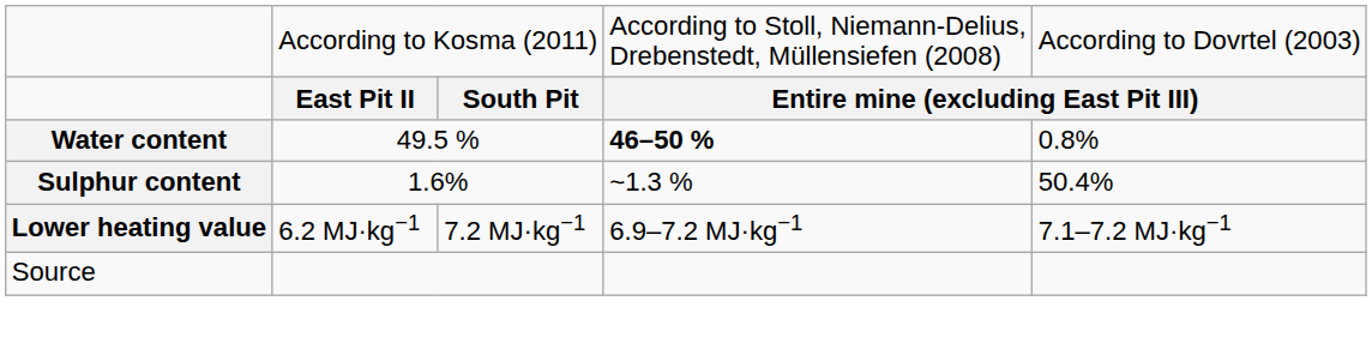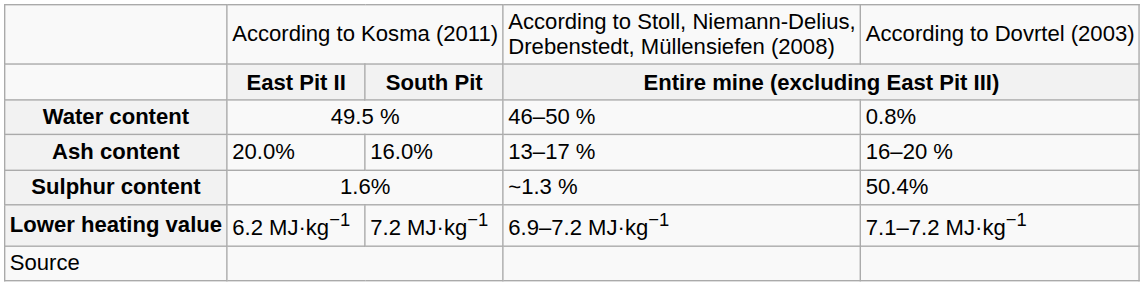 <table class="wikitable float-right">
 <tr>
 <td></td>
 <td colspan="2">According to Kosma (2011)</td>
 <td>According to Stoll, Niemann-Delius,<br>Drebenstedt, Müllensiefen (2008)</td>
 <td>According to Dovrtel (2003)</td>
 </tr>
 <tr>
 <td></td>
 <th>East Pit II</th>
 <th>South Pit</th>
 <th colspan="2">Entire mine (excluding East Pit III)</th>
 </tr>
 <tr>
 <th>Water content</th>
 <td colspan="2" align="center">49.5 %</td>
-<td><strong>46–50 %</strong></td>
+<td>46–50 %</td>
 <td>0.8%</td>
+</tr>
+<tr>
+<th>Ash content</th>
+<td>20.0%</td>
+<td>16.0%</td>
+<td>13–17 %</td>
+<td>16–20 %</td>
 </tr>
 <tr>
 <th>Sulphur content</th>
 <td colspan="2" align="center">1.6%</td>
 <td>~1.3 %</td>
 <td>50.4%</td>
 </tr>
 <tr>
 <th>Lower heating value</th>
 <td>6.2 MJ·kg<sup>−1</sup></td>
 <td>7.2 MJ·kg<sup>−1</sup></td>
 <td>6.9–7.2 MJ·kg<sup>−1</sup></td>
 <td>7.1–7.2 MJ·kg<sup>−1</sup></td>
 </tr>
 <tr>
 <td>Source</td>
 <td colspan="2"></td>
 <td></td>
 <td></td>
 </tr>
 </table>
